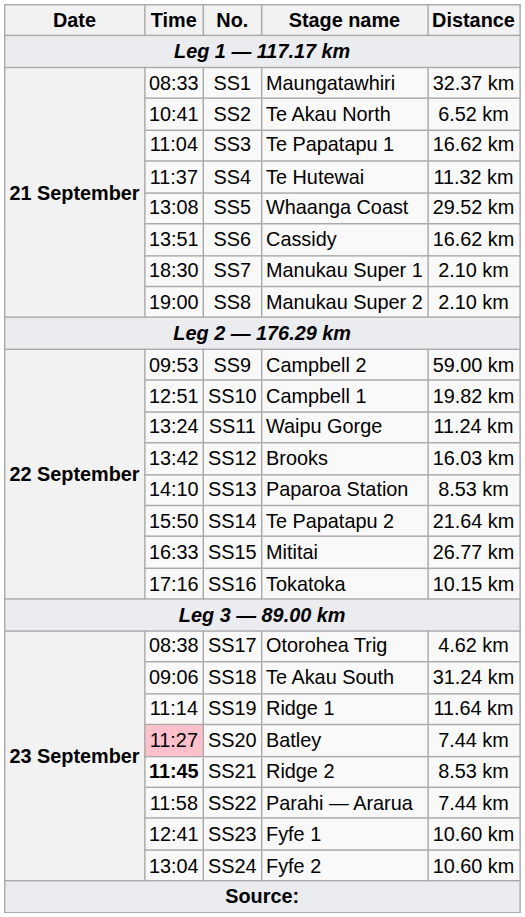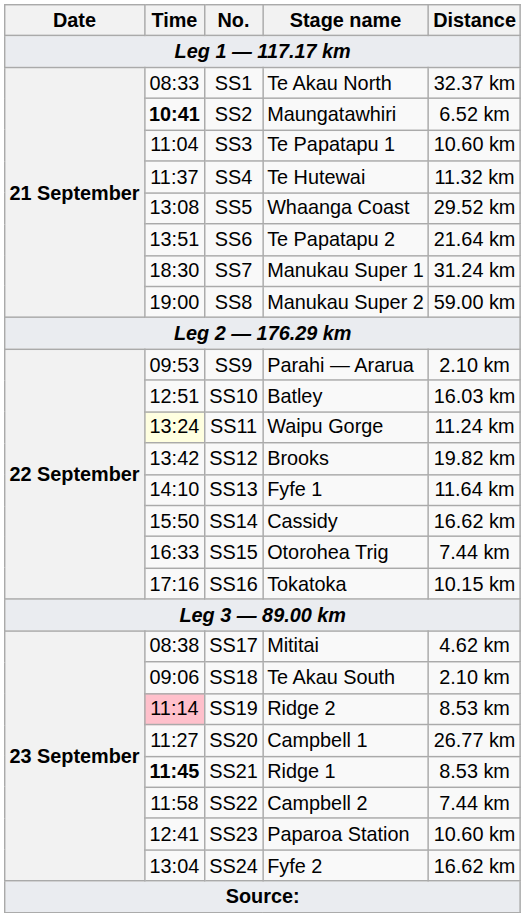 <table class="wikitable" style="font-size: 85%;">
 <tr>
 <th>Date</th>
 <th>Time</th>
 <th>No.</th>
 <th>Stage name</th>
 <th>Distance</th>
 </tr>
 <tr>
 <td style="background-color:#EAECF0; text-align:center" colspan="5"><strong><em>Leg 1 — 117.17 km</em></strong></td>
 </tr>
 <tr>
 <th rowspan="8">21 September</th>
 <td align="center">08:33</td>
 <td align="center">SS1</td>
-<td>Maungatawhiri</td>
+<td>Te Akau North</td>
 <td align="center">32.37 km</td>
 </tr>
 <tr>
-<td align="center">10:41</td>
+<td align="center"><strong>10:41</strong></td>
 <td align="center">SS2</td>
-<td>Te Akau North</td>
+<td>Maungatawhiri</td>
 <td align="center">6.52 km</td>
 </tr>
 <tr>
 <td align="center">11:04</td>
 <td align="center">SS3</td>
 <td>Te Papatapu 1</td>
-<td align="center">16.62 km</td>
+<td align="center">10.60 km</td>
 </tr>
 <tr>
 <td align="center">11:37</td>
 <td align="center">SS4</td>
 <td>Te Hutewai</td>
 <td align="center">11.32 km</td>
 </tr>
 <tr>
 <td align="center">13:08</td>
 <td align="center">SS5</td>
 <td>Whaanga Coast</td>
 <td align="center">29.52 km</td>
 </tr>
 <tr>
 <td align="center">13:51</td>
 <td align="center">SS6</td>
-<td>Cassidy</td>
-<td align="center">16.62 km</td>
+<td>Te Papatapu 2</td>
+<td align="center">21.64 km</td>
 </tr>
 <tr>
 <td align="center">18:30</td>
 <td align="center">SS7</td>
 <td>Manukau Super 1</td>
-<td align="center">2.10 km</td>
+<td align="center">31.24 km</td>
 </tr>
 <tr>
 <td align="center">19:00</td>
 <td align="center">SS8</td>
 <td>Manukau Super 2</td>
-<td align="center">2.10 km</td>
+<td align="center">59.00 km</td>
 </tr>
 <tr>
 <td style="background-color:#EAECF0; text-align:center" colspan="5"><strong><em>Leg 2 — 176.29 km</em></strong></td>
 </tr>
 <tr>
 <th rowspan="8">22 September</th>
 <td align="center">09:53</td>
 <td align="center">SS9</td>
-<td>Campbell 2</td>
-<td align="center">59.00 km</td>
+<td>Parahi — Ararua</td>
+<td align="center">2.10 km</td>
 </tr>
 <tr>
 <td align="center">12:51</td>
 <td align="center">SS10</td>
-<td>Campbell 1</td>
-<td align="center">19.82 km</td>
+<td>Batley</td>
+<td align="center">16.03 km</td>
 </tr>
 <tr>
-<td align="center">13:24</td>
+<td align="center" style="background: lightyellow;">13:24</td>
 <td align="center">SS11</td>
 <td>Waipu Gorge</td>
 <td align="center">11.24 km</td>
 </tr>
 <tr>
 <td align="center">13:42</td>
 <td align="center">SS12</td>
 <td>Brooks</td>
-<td align="center">16.03 km</td>
+<td align="center">19.82 km</td>
 </tr>
 <tr>
 <td align="center">14:10</td>
 <td align="center">SS13</td>
-<td>Paparoa Station</td>
-<td align="center">8.53 km</td>
+<td>Fyfe 1</td>
+<td align="center">11.64 km</td>
 </tr>
 <tr>
 <td align="center">15:50</td>
 <td align="center">SS14</td>
-<td>Te Papatapu 2</td>
-<td align="center">21.64 km</td>
+<td>Cassidy</td>
+<td align="center">16.62 km</td>
 </tr>
 <tr>
 <td align="center">16:33</td>
 <td align="center">SS15</td>
-<td>Mititai</td>
-<td align="center">26.77 km</td>
+<td>Otorohea Trig</td>
+<td align="center">7.44 km</td>
 </tr>
 <tr>
 <td align="center">17:16</td>
 <td align="center">SS16</td>
 <td>Tokatoka</td>
 <td align="center">10.15 km</td>
 </tr>
 <tr>
 <td style="background-color:#EAECF0; text-align:center" colspan="5"><strong><em>Leg 3 — 89.00 km</em></strong></td>
 </tr>
 <tr>
 <th rowspan="8">23 September</th>
 <td align="center">08:38</td>
 <td align="center">SS17</td>
-<td>Otorohea Trig</td>
+<td>Mititai</td>
 <td align="center">4.62 km</td>
 </tr>
 <tr>
 <td align="center">09:06</td>
 <td align="center">SS18</td>
 <td>Te Akau South</td>
-<td align="center">31.24 km</td>
+<td align="center">2.10 km</td>
 </tr>
 <tr>
-<td align="center">11:14</td>
+<td align="center" style="background: pink;">11:14</td>
 <td align="center">SS19</td>
-<td>Ridge 1</td>
-<td align="center">11.64 km</td>
+<td>Ridge 2</td>
+<td align="center">8.53 km</td>
 </tr>
 <tr>
-<td align="center" style="background: pink;">11:27</td>
+<td align="center">11:27</td>
 <td align="center">SS20</td>
-<td>Batley</td>
-<td align="center">7.44 km</td>
+<td>Campbell 1</td>
+<td align="center">26.77 km</td>
 </tr>
 <tr>
 <td align="center"><strong>11:45</strong></td>
 <td align="center">SS21</td>
-<td>Ridge 2</td>
+<td>Ridge 1</td>
 <td align="center">8.53 km</td>
 </tr>
 <tr>
 <td align="center">11:58</td>
 <td align="center">SS22</td>
-<td>Parahi — Ararua</td>
+<td>Campbell 2</td>
 <td align="center">7.44 km</td>
 </tr>
 <tr>
 <td align="center">12:41</td>
 <td align="center">SS23</td>
-<td>Fyfe 1</td>
+<td>Paparoa Station</td>
 <td align="center">10.60 km</td>
 </tr>
 <tr>
 <td align="center">13:04</td>
 <td align="center">SS24</td>
 <td>Fyfe 2</td>
-<td align="center">10.60 km</td>
+<td align="center">16.62 km</td>
 </tr>
 <tr>
 <td style="background-color:#EAECF0; text-align:center" colspan="5"><strong>Source:</strong></td>
 </tr>
 <tr>
 </tr>
 </table>
